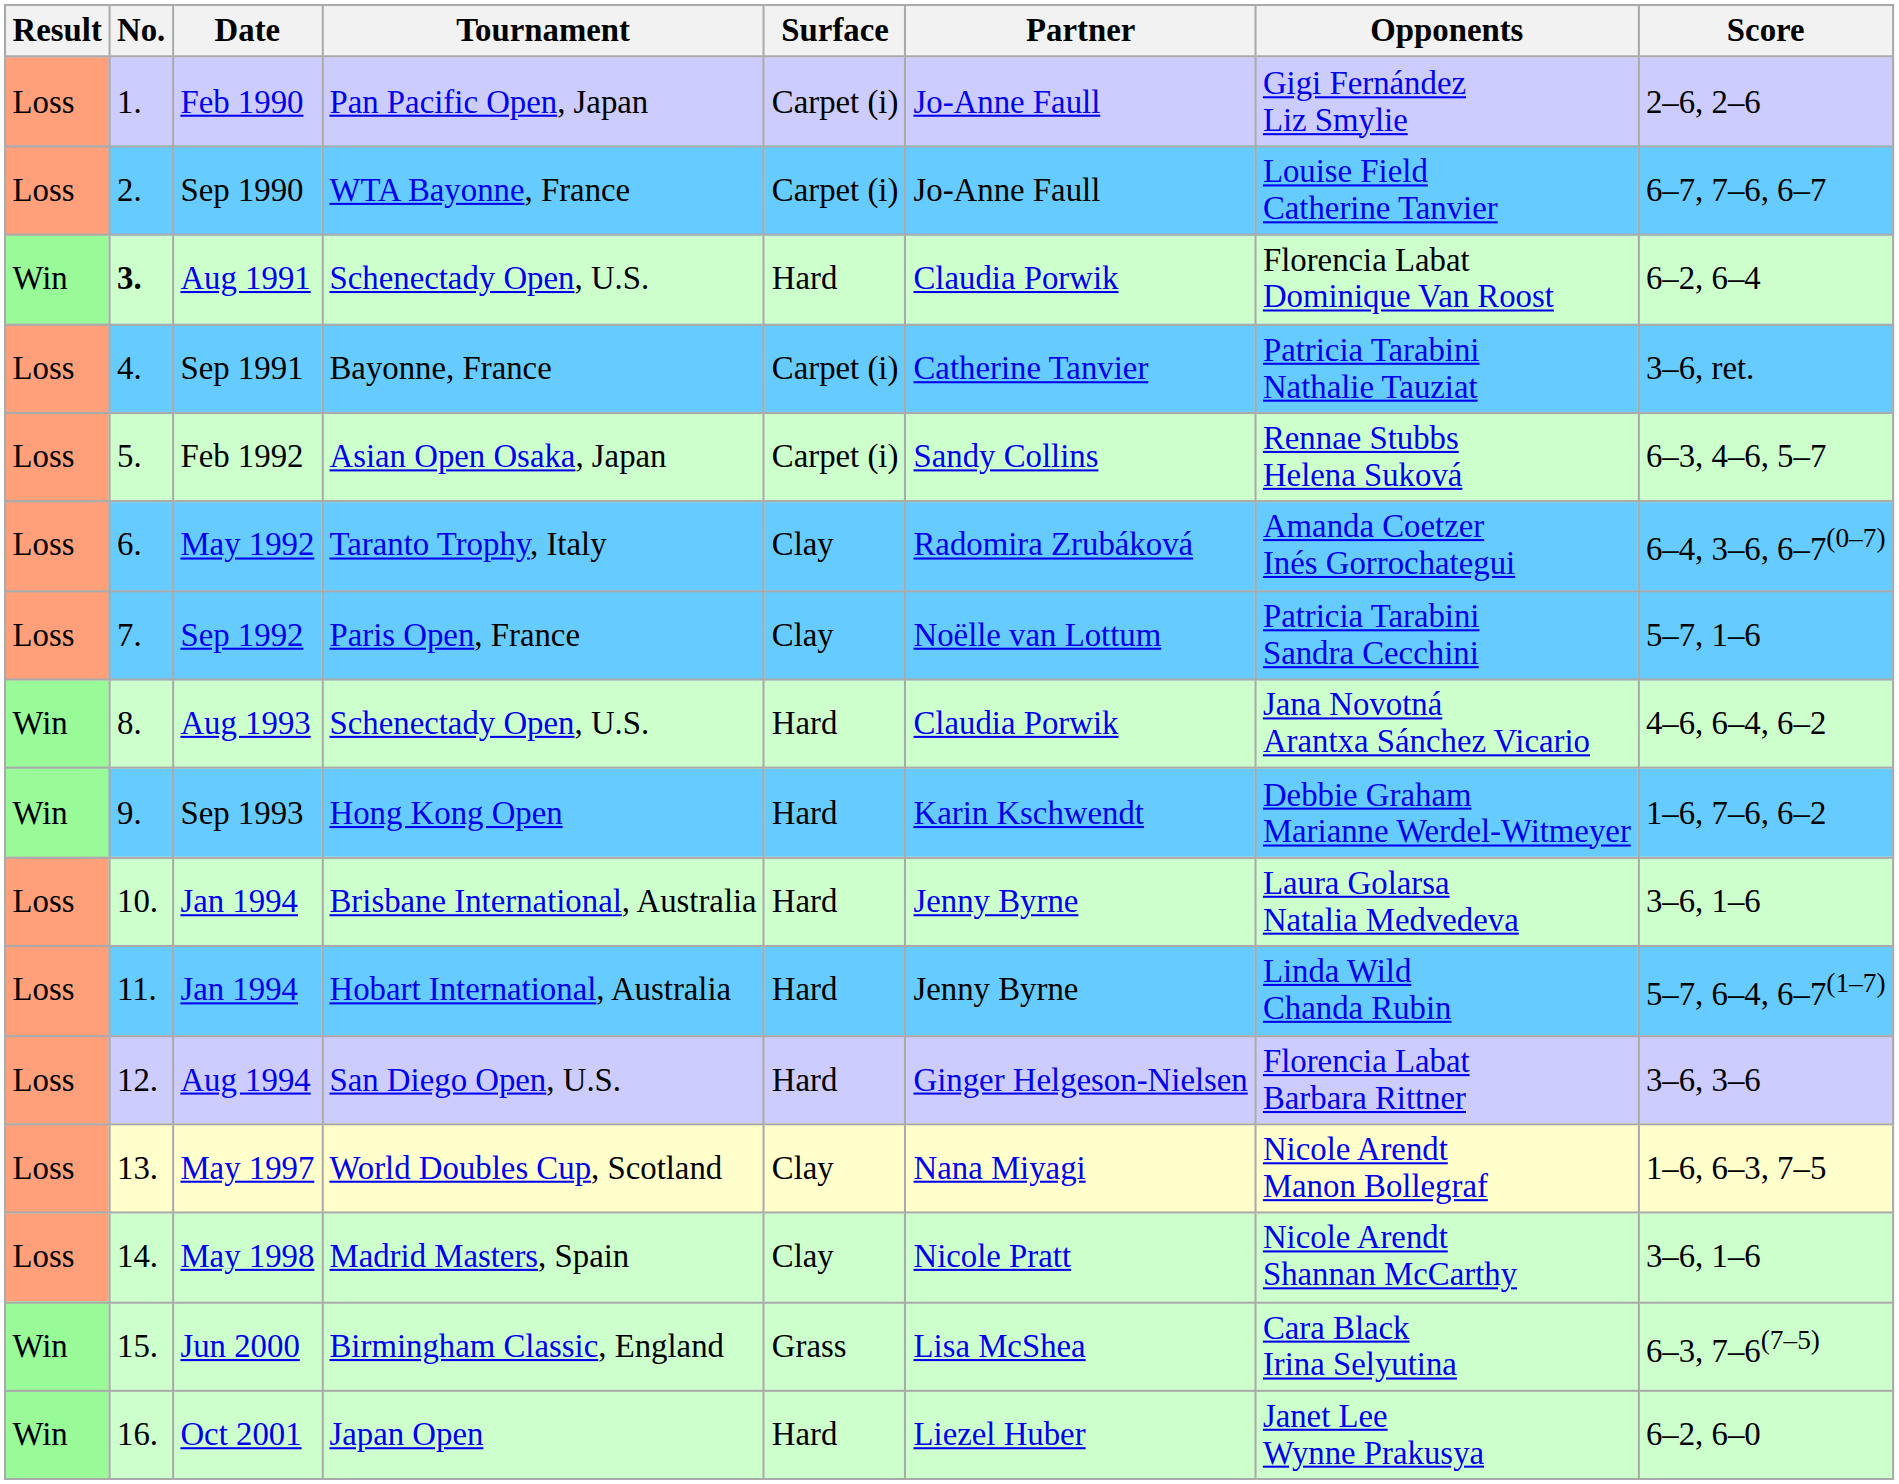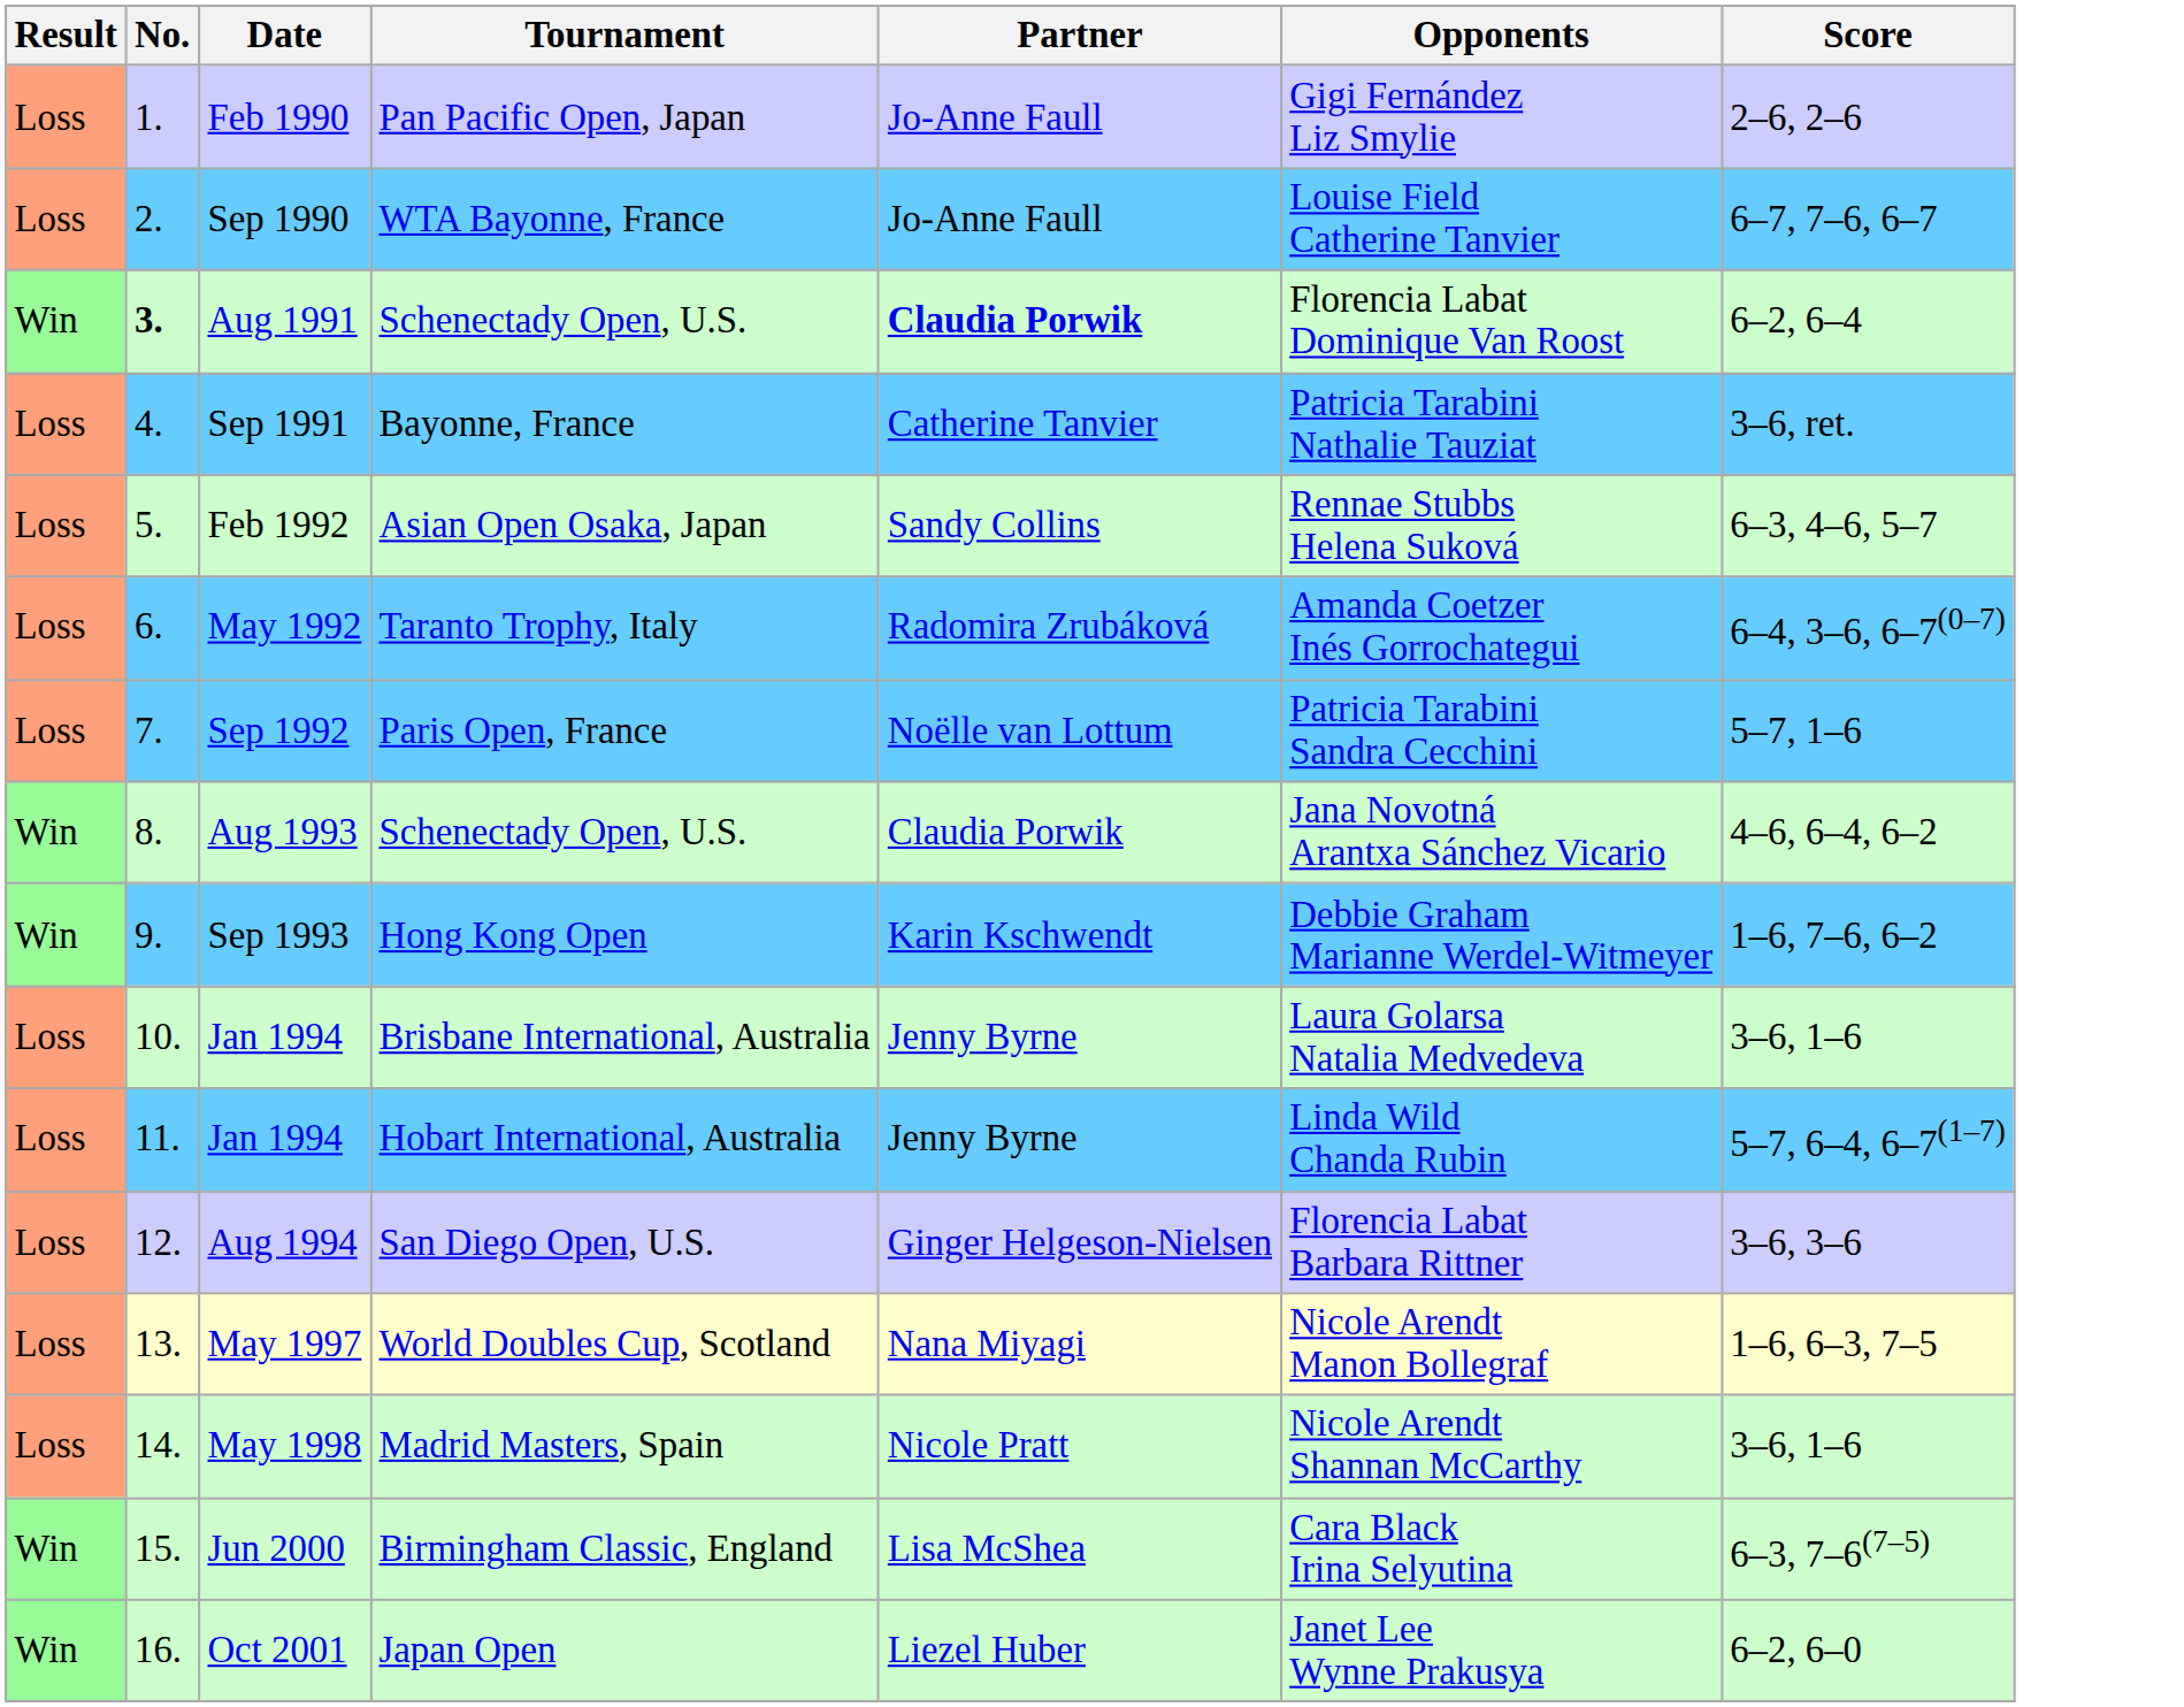 <table class="sortable wikitable"">
 <tr>
 <th>Result</th>
 <th>No.</th>
 <th>Date</th>
 <th>Tournament</th>
-<th>Surface</th>
 <th>Partner</th>
 <th>Opponents</th>
 <th class="unsortable">Score</th>
 </tr>
 <tr bgcolor="ccccff">
 <td style="background:#ffa07a;">Loss</td>
 <td>1.</td>
 <td><a href='#'>Feb 1990</a></td>
 <td><a href='#'>Pan Pacific Open</a>, Japan</td>
-<td>Carpet (i)</td>
 <td> <a href='#'>Jo-Anne Faull</a></td>
 <td> <a href='#'>Gigi Fernández</a> <br>  <a href='#'>Liz Smylie</a></td>
 <td>2–6, 2–6</td>
 </tr>
 <tr bgcolor="66CCFF">
 <td style="background:#ffa07a;">Loss</td>
 <td>2.</td>
 <td>Sep 1990</td>
 <td><a href='#'>WTA Bayonne</a>, France</td>
-<td>Carpet (i)</td>
 <td> Jo-Anne Faull</td>
 <td> <a href='#'>Louise Field</a> <br>  <a href='#'>Catherine Tanvier</a></td>
 <td>6–7, 7–6, 6–7</td>
 </tr>
 <tr bgcolor="CCFFCC">
 <td style="background:#98fb98;">Win</td>
 <td><strong>3.</strong></td>
 <td><a href='#'>Aug 1991</a></td>
 <td><a href='#'>Schenectady Open</a>, U.S.</td>
-<td>Hard</td>
-<td> <a href='#'>Claudia Porwik</a></td>
+<td><strong> <a href='#'>Claudia Porwik</a></strong></td>
 <td> Florencia Labat <br>  <a href='#'>Dominique Van Roost</a></td>
 <td>6–2, 6–4</td>
 </tr>
 <tr bgcolor="66CCFF">
 <td style="background:#ffa07a;">Loss</td>
 <td>4.</td>
 <td>Sep 1991</td>
 <td>Bayonne, France</td>
-<td>Carpet (i)</td>
 <td> <a href='#'>Catherine Tanvier</a></td>
 <td> <a href='#'>Patricia Tarabini</a> <br>  <a href='#'>Nathalie Tauziat</a></td>
 <td>3–6, ret.</td>
 </tr>
 <tr bgcolor="CCFFCC">
 <td style="background:#ffa07a;">Loss</td>
 <td>5.</td>
 <td>Feb 1992</td>
 <td><a href='#'>Asian Open Osaka</a>, Japan</td>
-<td>Carpet (i)</td>
 <td> <a href='#'>Sandy Collins</a></td>
 <td> <a href='#'>Rennae Stubbs</a> <br>  <a href='#'>Helena Suková</a></td>
 <td>6–3, 4–6, 5–7</td>
 </tr>
 <tr bgcolor="66CCFF">
 <td style="background:#ffa07a;">Loss</td>
 <td>6.</td>
 <td><a href='#'>May 1992</a></td>
 <td><a href='#'>Taranto Trophy</a>, Italy</td>
-<td>Clay</td>
 <td> <a href='#'>Radomira Zrubáková</a></td>
 <td> <a href='#'>Amanda Coetzer</a> <br>  <a href='#'>Inés Gorrochategui</a></td>
 <td>6–4, 3–6, 6–7<sup>(0–7)</sup></td>
 </tr>
 <tr bgcolor="66CCFF">
 <td style="background:#ffa07a;">Loss</td>
 <td>7.</td>
 <td><a href='#'>Sep 1992</a></td>
 <td><a href='#'>Paris Open</a>, France</td>
-<td>Clay</td>
 <td> <a href='#'>Noëlle van Lottum</a></td>
 <td> <a href='#'>Patricia Tarabini</a> <br>  <a href='#'>Sandra Cecchini</a></td>
 <td>5–7, 1–6</td>
 </tr>
 <tr bgcolor="CCFFCC">
 <td style="background:#98fb98;">Win</td>
 <td>8.</td>
 <td><a href='#'>Aug 1993</a></td>
 <td><a href='#'>Schenectady Open</a>, U.S.</td>
-<td>Hard</td>
 <td> <a href='#'>Claudia Porwik</a></td>
 <td> <a href='#'>Jana Novotná</a> <br>  <a href='#'>Arantxa Sánchez Vicario</a></td>
 <td>4–6, 6–4, 6–2</td>
 </tr>
 <tr bgcolor="66CCFF">
 <td style="background:#98fb98;">Win</td>
 <td>9.</td>
 <td>Sep 1993</td>
 <td><a href='#'>Hong Kong Open</a></td>
-<td>Hard</td>
 <td> <a href='#'>Karin Kschwendt</a></td>
 <td> <a href='#'>Debbie Graham</a> <br>  <a href='#'>Marianne Werdel-Witmeyer</a></td>
 <td>1–6, 7–6, 6–2</td>
 </tr>
 <tr bgcolor="CCFFCC">
 <td style="background:#ffa07a;">Loss</td>
 <td>10.</td>
 <td><a href='#'>Jan 1994</a></td>
 <td><a href='#'>Brisbane International</a>, Australia</td>
-<td>Hard</td>
 <td> <a href='#'>Jenny Byrne</a></td>
 <td> <a href='#'>Laura Golarsa</a> <br>  <a href='#'>Natalia Medvedeva</a></td>
 <td>3–6, 1–6</td>
 </tr>
 <tr bgcolor="66CCFF">
 <td style="background:#ffa07a;">Loss</td>
 <td>11.</td>
 <td><a href='#'>Jan 1994</a></td>
 <td><a href='#'>Hobart International</a>, Australia</td>
-<td>Hard</td>
 <td> Jenny Byrne</td>
 <td> <a href='#'>Linda Wild</a> <br>  <a href='#'>Chanda Rubin</a></td>
 <td>5–7, 6–4, 6–7<sup>(1–7)</sup></td>
 </tr>
 <tr bgcolor="ccccff">
 <td style="background:#ffa07a;">Loss</td>
 <td>12.</td>
 <td><a href='#'>Aug 1994</a></td>
 <td><a href='#'>San Diego Open</a>, U.S.</td>
-<td>Hard</td>
 <td> <a href='#'>Ginger Helgeson-Nielsen</a></td>
 <td> <a href='#'>Florencia Labat</a> <br>  <a href='#'>Barbara Rittner</a></td>
 <td>3–6, 3–6</td>
 </tr>
 <tr bgcolor="#ffffcc">
 <td style="background:#ffa07a;">Loss</td>
 <td>13.</td>
 <td><a href='#'>May 1997</a></td>
 <td><a href='#'>World Doubles Cup</a>, Scotland</td>
-<td>Clay</td>
 <td> <a href='#'>Nana Miyagi</a></td>
 <td> <a href='#'>Nicole Arendt</a> <br>  <a href='#'>Manon Bollegraf</a></td>
 <td>1–6, 6–3, 7–5</td>
 </tr>
 <tr bgcolor="CCFFCC">
 <td style="background:#ffa07a;">Loss</td>
 <td>14.</td>
 <td><a href='#'>May 1998</a></td>
 <td><a href='#'>Madrid Masters</a>, Spain</td>
-<td>Clay</td>
 <td> <a href='#'>Nicole Pratt</a></td>
 <td> <a href='#'>Nicole Arendt</a> <br>  <a href='#'>Shannan McCarthy</a></td>
 <td>3–6, 1–6</td>
 </tr>
 <tr bgcolor="CCFFCC">
 <td style="background:#98fb98;">Win</td>
 <td>15.</td>
 <td><a href='#'>Jun 2000</a></td>
 <td><a href='#'>Birmingham Classic</a>, England</td>
-<td>Grass</td>
 <td> <a href='#'>Lisa McShea</a></td>
 <td> <a href='#'>Cara Black</a> <br>  <a href='#'>Irina Selyutina</a></td>
 <td>6–3, 7–6<sup>(7–5)</sup></td>
 </tr>
 <tr bgcolor="CCFFCC">
 <td style="background:#98fb98;">Win</td>
 <td>16.</td>
 <td><a href='#'>Oct 2001</a></td>
 <td><a href='#'>Japan Open</a></td>
-<td>Hard</td>
 <td> <a href='#'>Liezel Huber</a></td>
 <td> <a href='#'>Janet Lee</a> <br>  <a href='#'>Wynne Prakusya</a></td>
 <td>6–2, 6–0</td>
 </tr>
 </table>
